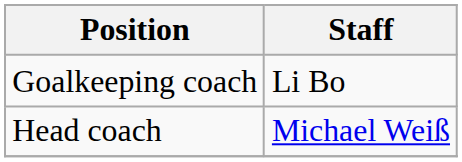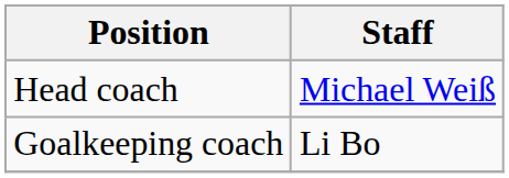 <table class="wikitable">
 <tr>
 <th scope="col">Position</th>
 <th scope="col">Staff</th>
 </tr>
 <tr>
+<td>Head coach</td>
+<td> <a href='#'>Michael Weiß</a></td>
+</tr>
+<tr>
 <td>Goalkeeping coach</td>
 <td> Li Bo</td>
 </tr>
 <tr>
-<td>Head coach</td>
-<td> <a href='#'>Michael Weiß</a></td>
-</tr>
-<tr>
 </tr>
 </table>
